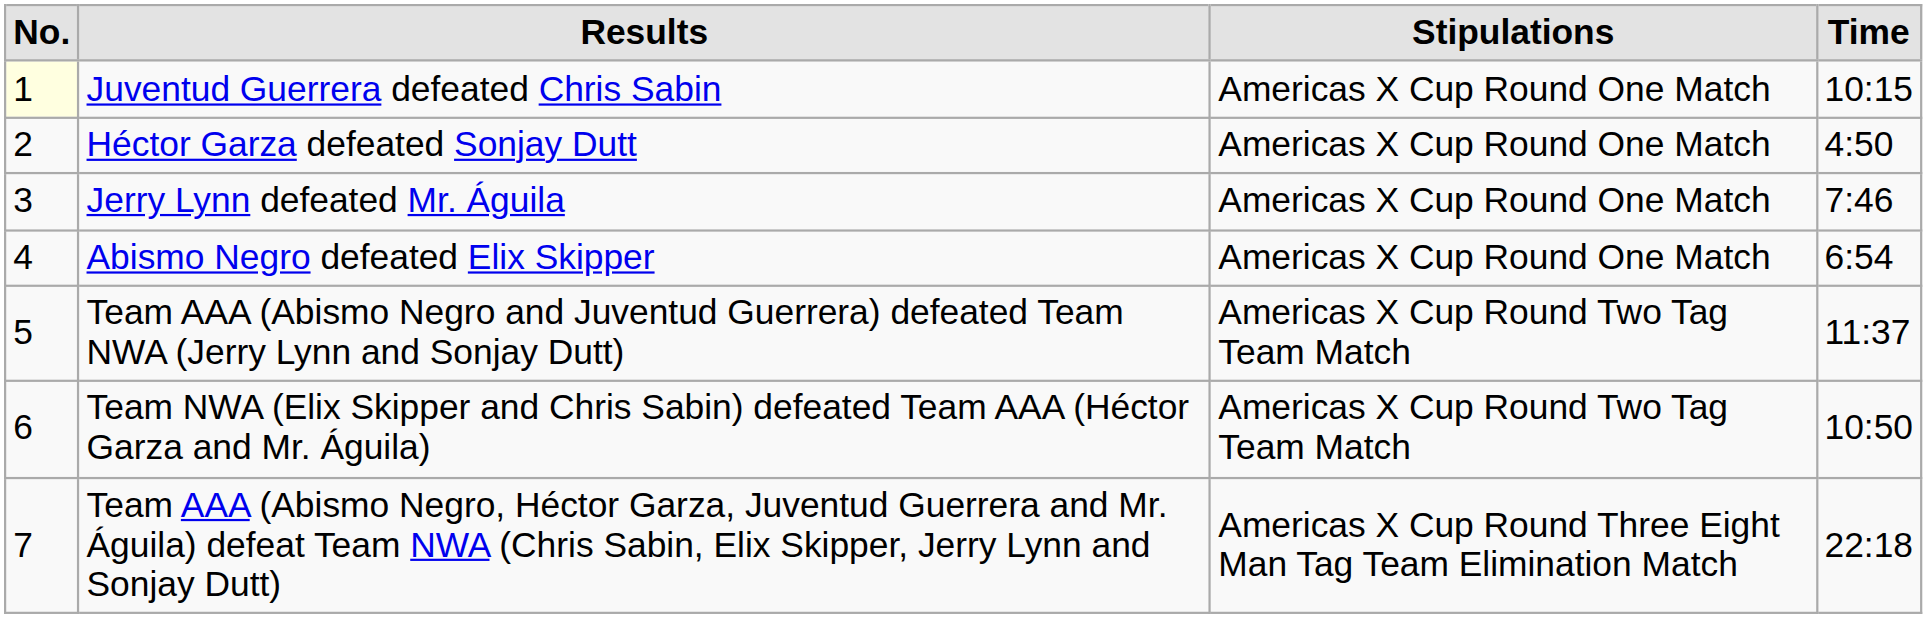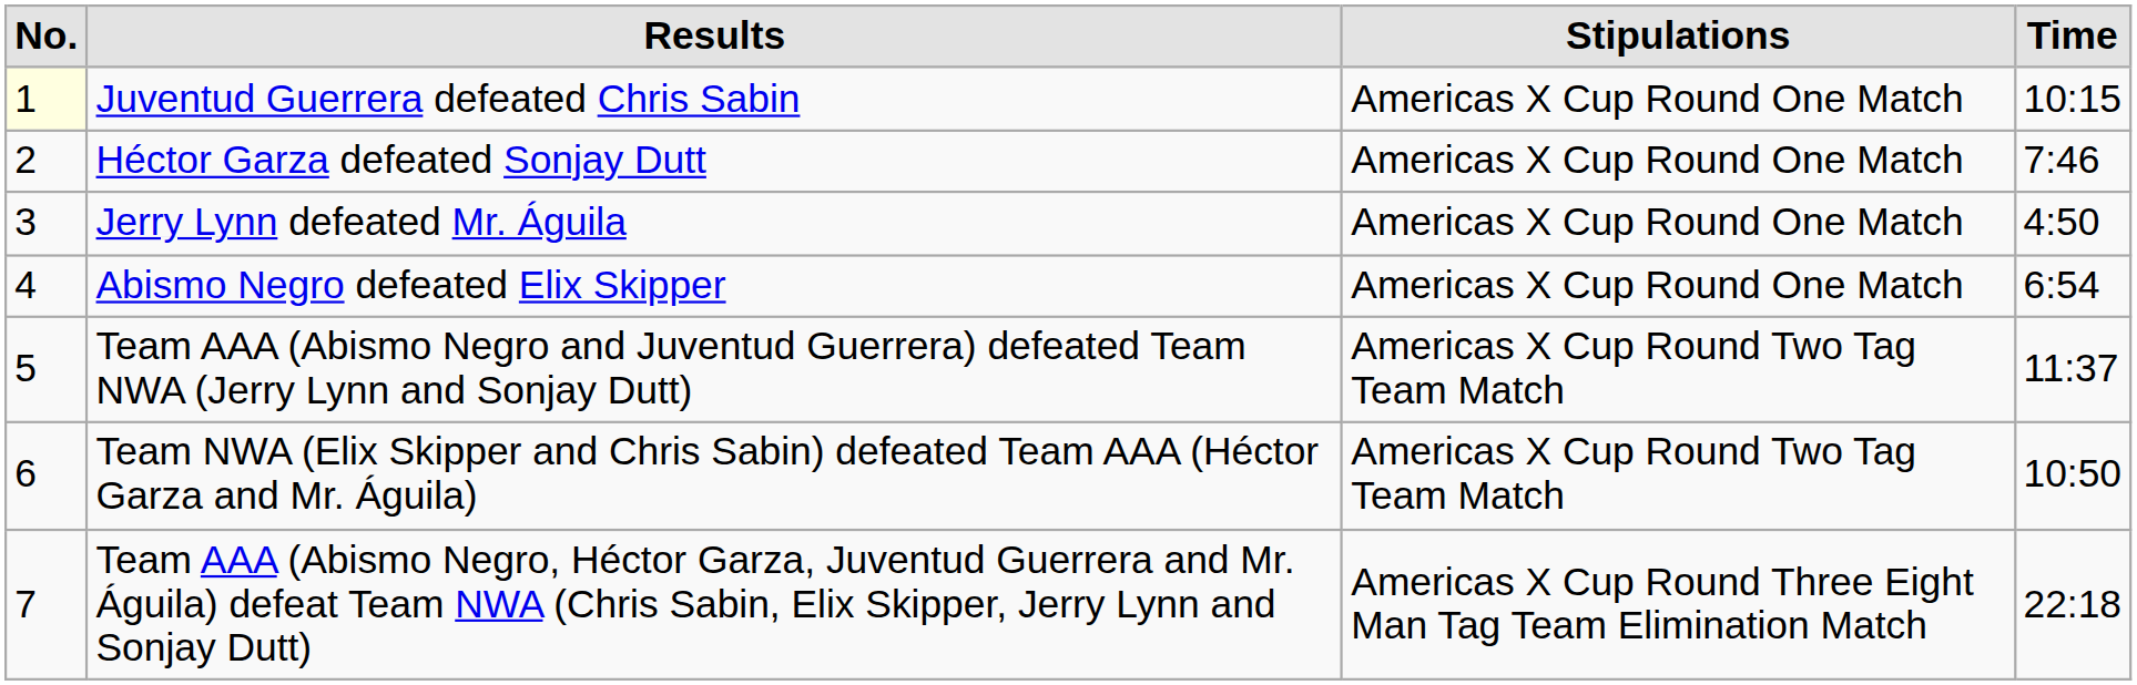 <table style="font-size: 100%; text-align: left;" class="wikitable">
 <tr>
 <th style="border-style: none none solid solid; background: #e3e3e3;"><strong>No.</strong></th>
 <th style="border-style: none none solid solid; background: #e3e3e3;"><strong>Results</strong></th>
 <th style="border-style: none none solid solid; background: #e3e3e3;"><strong>Stipulations</strong></th>
 <th style="border-style: none none solid solid; background: #e3e3e3;"><strong>Time</strong></th>
 </tr>
 <tr>
 <td style="background: lightyellow;">1</td>
 <td><a href='#'>Juventud Guerrera</a> defeated <a href='#'>Chris Sabin</a></td>
 <td>Americas X Cup Round One Match</td>
 <td>10:15</td>
 </tr>
 <tr>
 <td>2</td>
 <td><a href='#'>Héctor Garza</a> defeated <a href='#'>Sonjay Dutt</a></td>
 <td>Americas X Cup Round One Match</td>
-<td>4:50</td>
+<td>7:46</td>
 </tr>
 <tr>
 <td>3</td>
 <td><a href='#'>Jerry Lynn</a> defeated <a href='#'>Mr. Águila</a></td>
 <td>Americas X Cup Round One Match</td>
-<td>7:46</td>
+<td>4:50</td>
 </tr>
 <tr>
 <td>4</td>
 <td><a href='#'>Abismo Negro</a> defeated <a href='#'>Elix Skipper</a></td>
 <td>Americas X Cup Round One Match</td>
 <td>6:54</td>
 </tr>
 <tr>
 <td>5</td>
 <td>Team AAA (Abismo Negro and Juventud Guerrera) defeated Team NWA (Jerry Lynn and Sonjay Dutt)</td>
 <td>Americas X Cup Round Two Tag Team Match</td>
 <td>11:37</td>
 </tr>
 <tr>
 <td>6</td>
 <td>Team NWA (Elix Skipper and Chris Sabin) defeated Team AAA (Héctor Garza and Mr. Águila)</td>
 <td>Americas X Cup Round Two Tag Team Match</td>
 <td>10:50</td>
 </tr>
 <tr>
 <td>7</td>
 <td>Team <a href='#'>AAA</a> (Abismo Negro, Héctor Garza, Juventud Guerrera and Mr. Águila) defeat Team <a href='#'>NWA</a> (Chris Sabin, Elix Skipper, Jerry Lynn and Sonjay Dutt)</td>
 <td>Americas X Cup Round Three Eight Man Tag Team Elimination Match</td>
 <td>22:18</td>
 </tr>
 </table>
